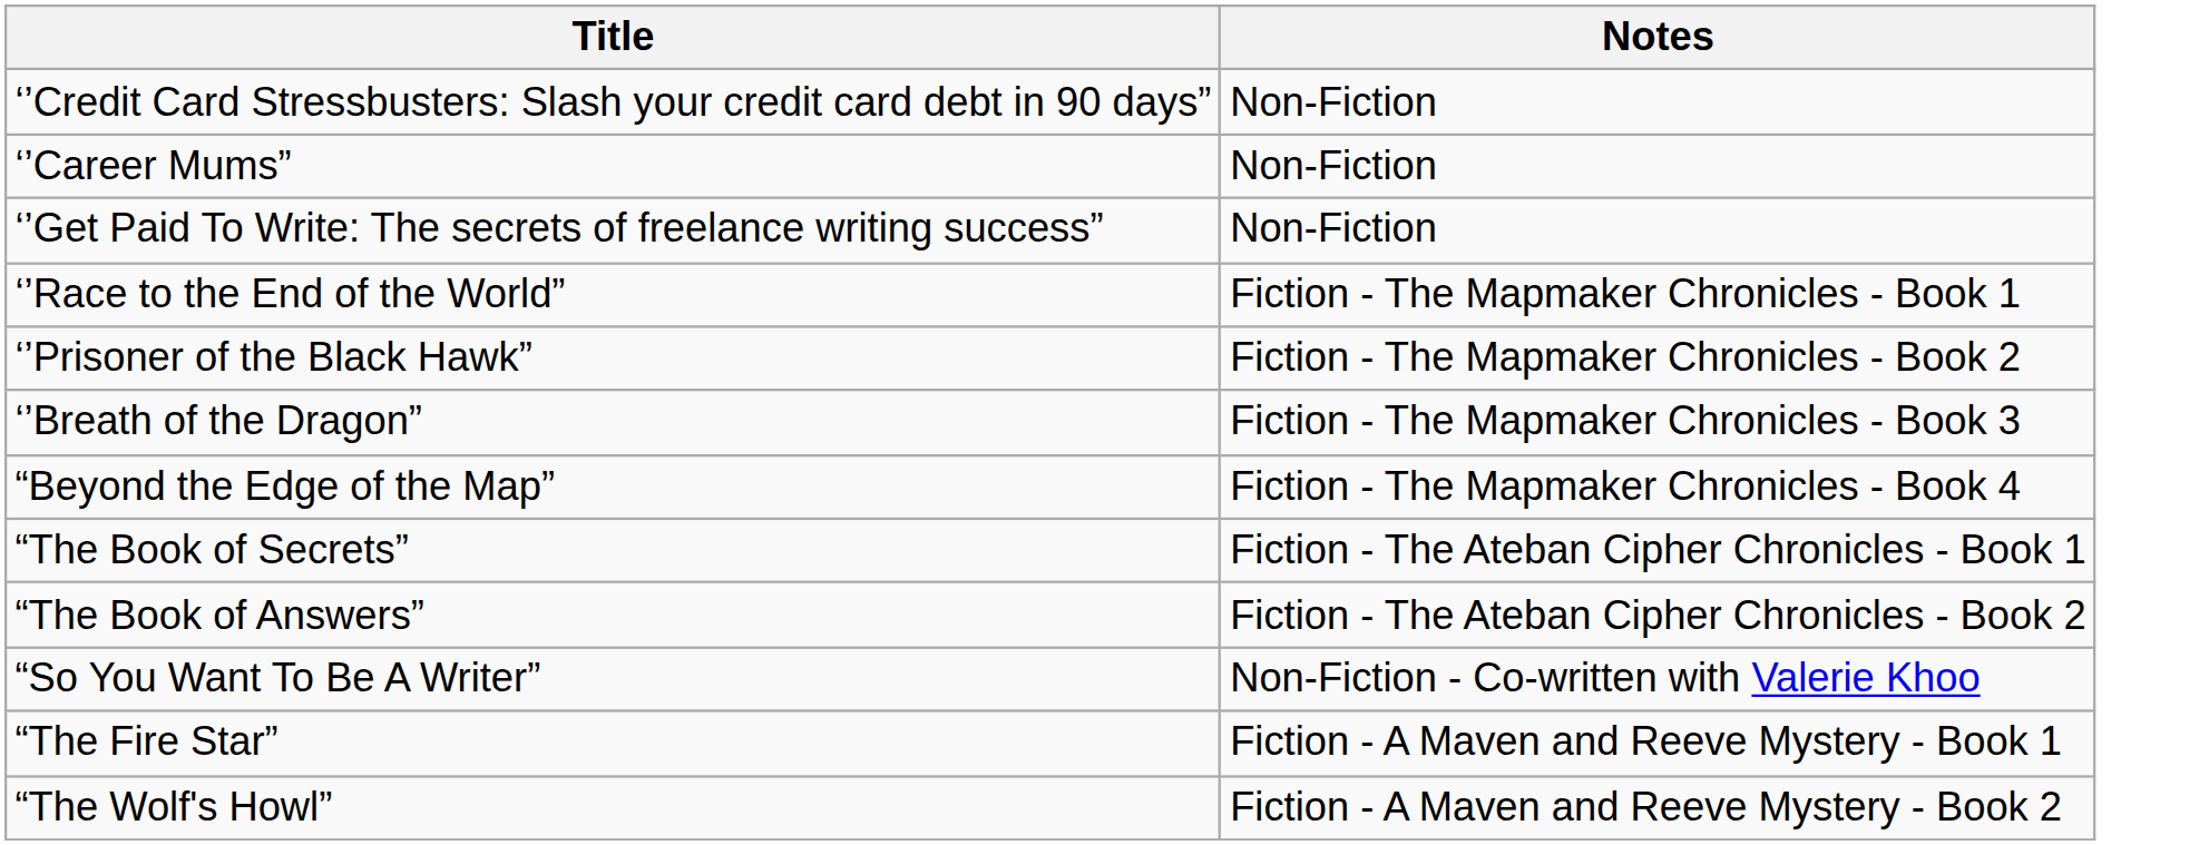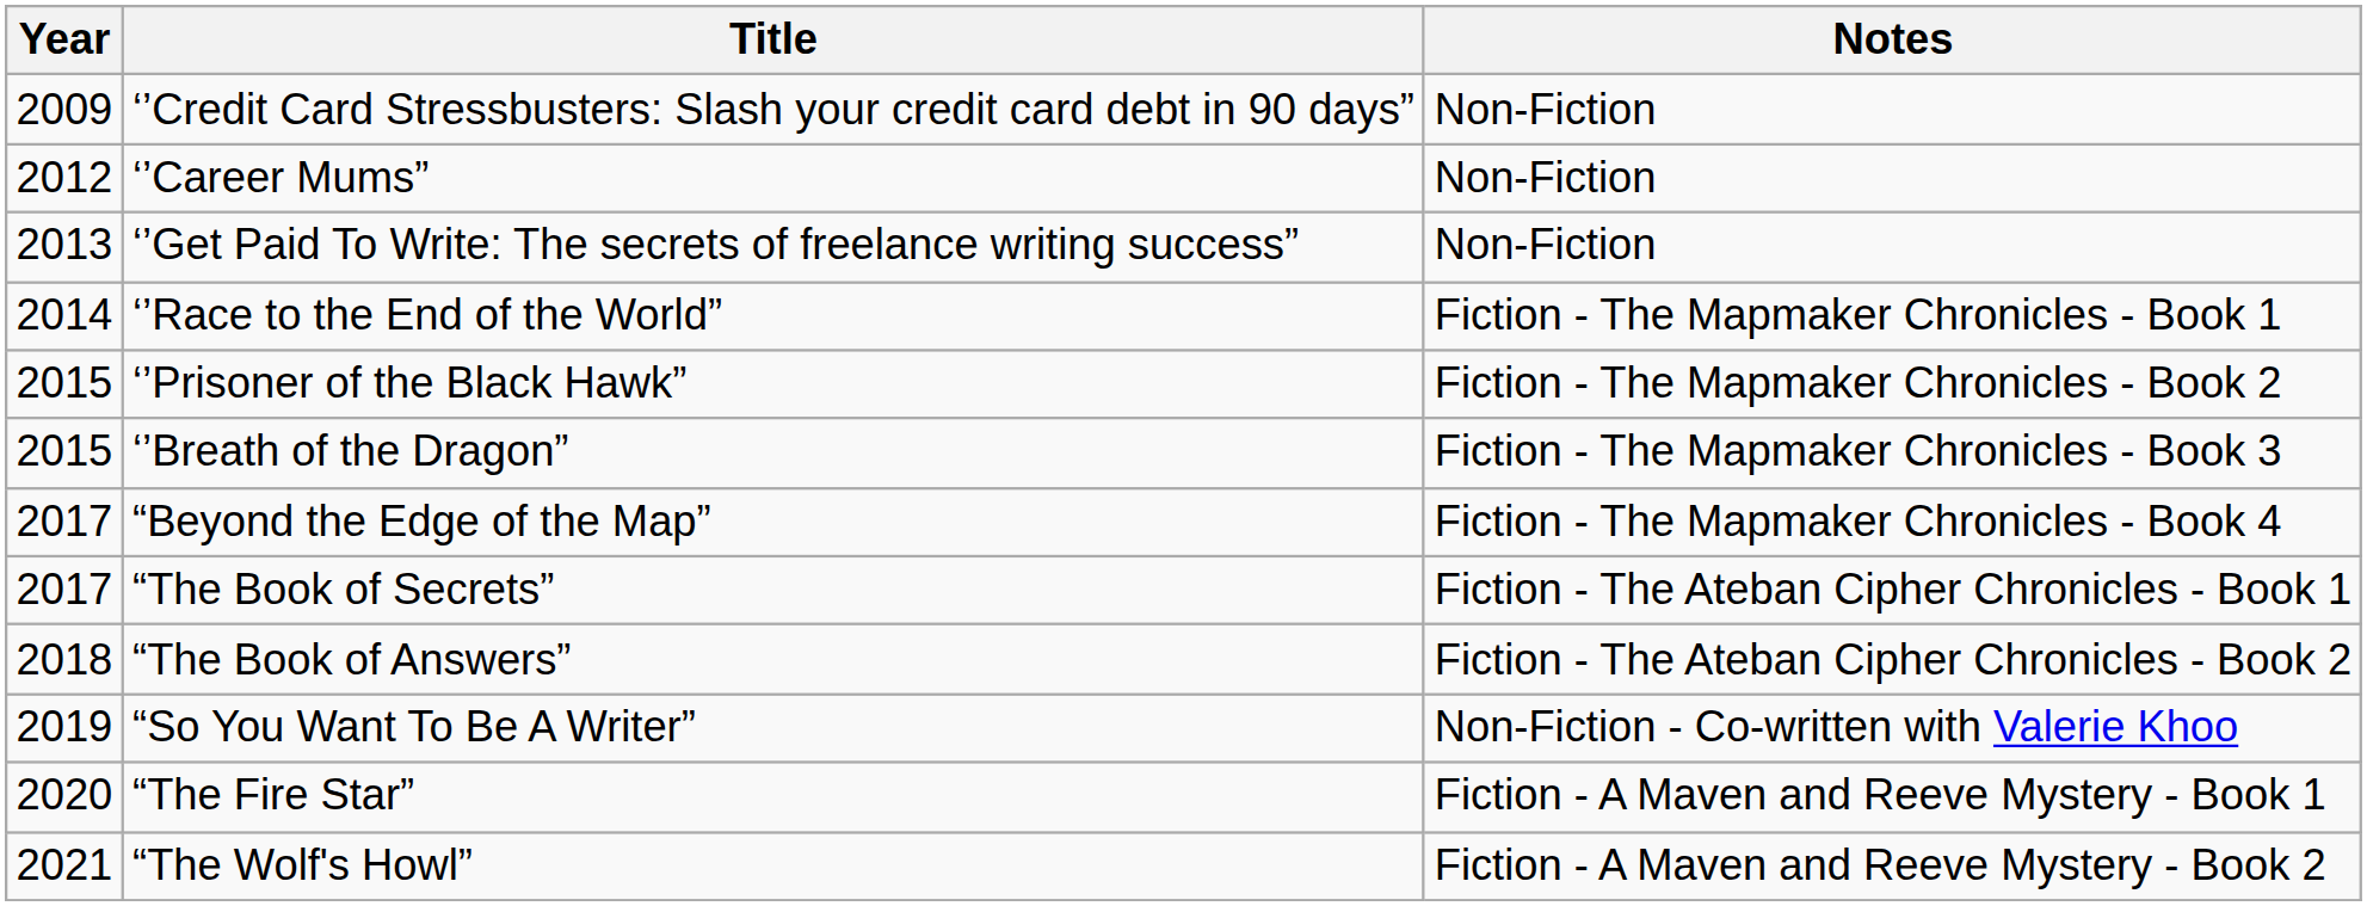 <table class="wikitable sortable">
 <tr>
+<th>Year</th>
 <th>Title</th>
 <th>Notes</th>
 </tr>
 <tr>
+<td>2009</td>
 <td>‘’Credit Card Stressbusters: Slash your credit card debt in 90 days”</td>
 <td>Non-Fiction</td>
 </tr>
 <tr>
+<td>2012</td>
 <td>‘’Career Mums”</td>
 <td>Non-Fiction</td>
 </tr>
 <tr>
+<td>2013</td>
 <td>‘’Get Paid To Write: The secrets of freelance writing success”</td>
 <td>Non-Fiction</td>
 </tr>
 <tr>
+<td>2014</td>
 <td>‘’Race to the End of the World”</td>
 <td>Fiction - The Mapmaker Chronicles - Book 1</td>
 </tr>
 <tr>
+<td>2015</td>
 <td>‘’Prisoner of the Black Hawk”</td>
 <td>Fiction - The Mapmaker Chronicles - Book 2</td>
 </tr>
 <tr>
+<td>2015</td>
 <td>‘’Breath of the Dragon”</td>
 <td>Fiction - The Mapmaker Chronicles - Book 3</td>
 </tr>
 <tr>
+<td>2017</td>
 <td>“Beyond the Edge of the Map”</td>
 <td>Fiction - The Mapmaker Chronicles - Book 4</td>
 </tr>
 <tr>
+<td>2017</td>
 <td>“The Book of Secrets”</td>
 <td>Fiction - The Ateban Cipher Chronicles - Book 1</td>
 </tr>
 <tr>
+<td>2018</td>
 <td>“The Book of Answers”</td>
 <td>Fiction - The Ateban Cipher Chronicles - Book 2</td>
 </tr>
 <tr>
+<td>2019</td>
 <td>“So You Want To Be A Writer”</td>
 <td>Non-Fiction - Co-written with <a href='#'>Valerie Khoo</a></td>
 </tr>
 <tr>
+<td>2020</td>
 <td>“The Fire Star”</td>
 <td>Fiction - A Maven and Reeve Mystery - Book 1</td>
 </tr>
 <tr>
+<td>2021</td>
 <td>“The Wolf's Howl”</td>
 <td>Fiction - A Maven and Reeve Mystery - Book 2</td>
 </tr>
 </table>
